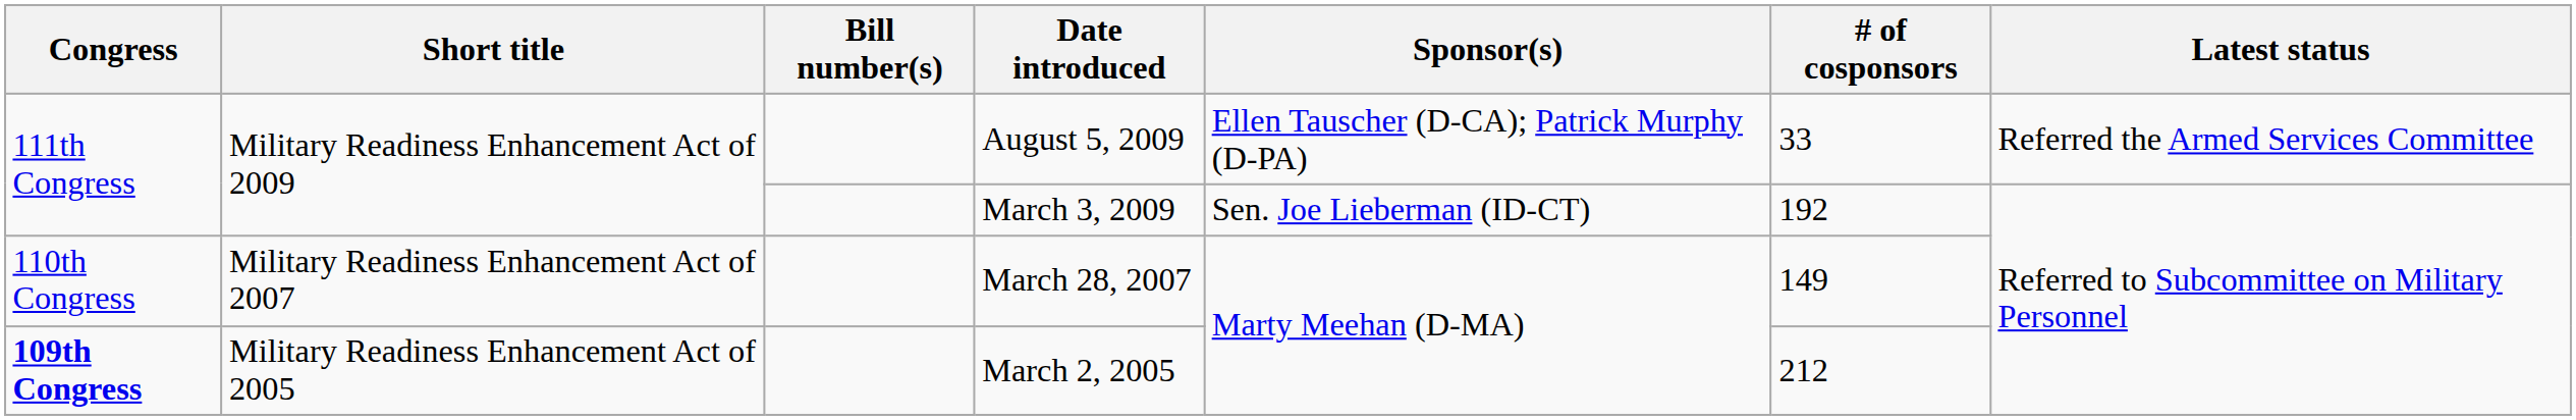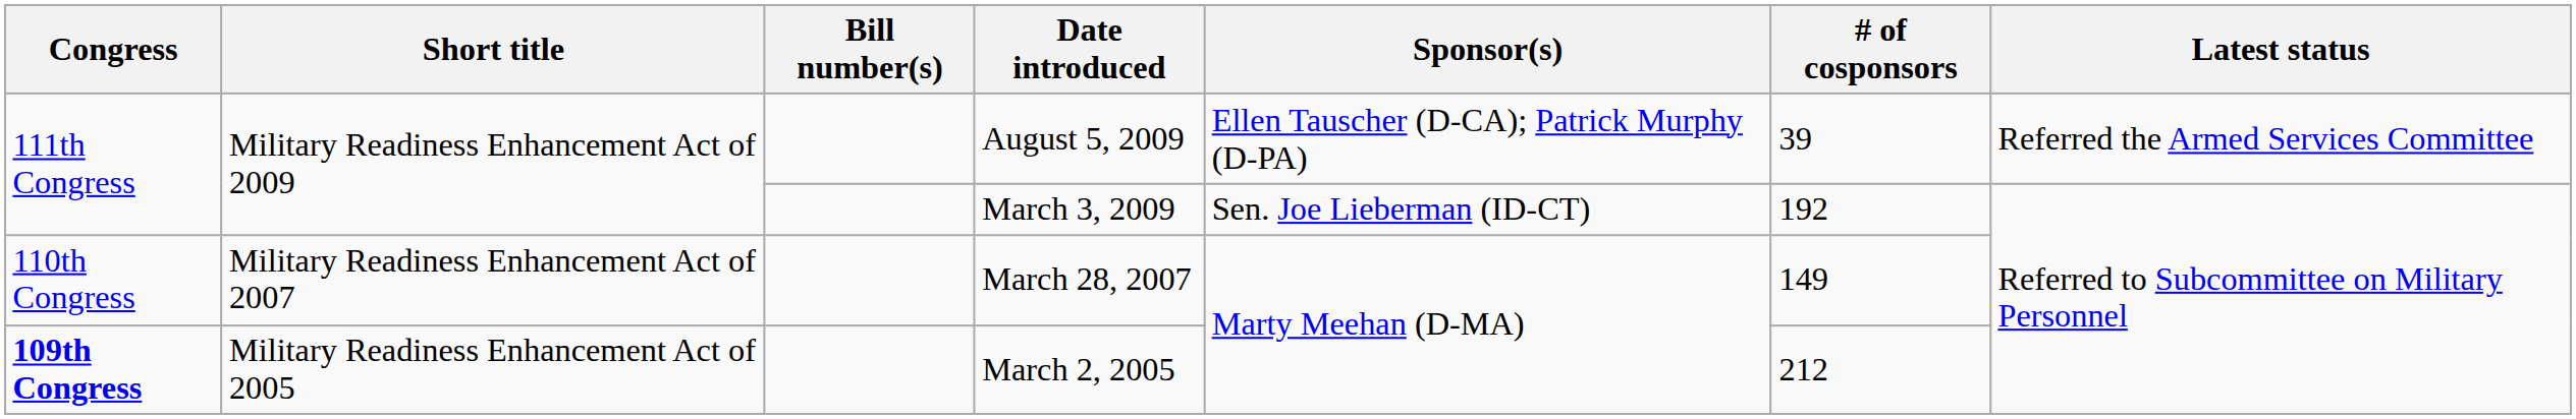 <table class="wikitable">
 <tr>
 <th>Congress</th>
 <th>Short title</th>
 <th>Bill number(s)</th>
 <th>Date introduced</th>
 <th>Sponsor(s)</th>
 <th># of cosponsors</th>
 <th>Latest status</th>
 </tr>
 <tr>
 <td rowspan=2><a href='#'>111th Congress</a></td>
 <td rowspan=2>Military Readiness Enhancement Act of 2009</td>
 <td></td>
 <td>August 5, 2009</td>
 <td><a href='#'>Ellen Tauscher</a> (D-CA); <a href='#'>Patrick Murphy</a> (D-PA)</td>
-<td>33</td>
+<td>39</td>
 <td>Referred the <a href='#'>Armed Services Committee</a></td>
 </tr>
 <tr>
 <td></td>
 <td>March 3, 2009</td>
 <td>Sen. <a href='#'>Joe Lieberman</a> (ID-CT)</td>
 <td>192</td>
 <td rowspan="3">Referred to <a href='#'>Subcommittee on Military Personnel</a></td>
 </tr>
 <tr>
 <td><a href='#'>110th Congress</a></td>
 <td>Military Readiness Enhancement Act of 2007</td>
 <td></td>
 <td>March 28, 2007</td>
 <td rowspan="2"><a href='#'>Marty Meehan</a> (D-MA)</td>
 <td>149</td>
 </tr>
 <tr>
 <td><strong><a href='#'>109th Congress</a></strong></td>
 <td>Military Readiness Enhancement Act of 2005</td>
 <td></td>
 <td>March 2, 2005</td>
 <td>212</td>
 </tr>
 </table>
